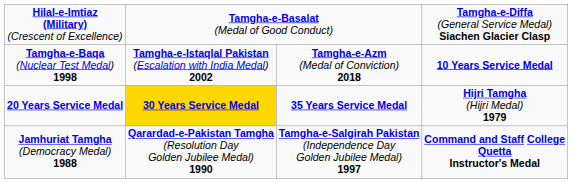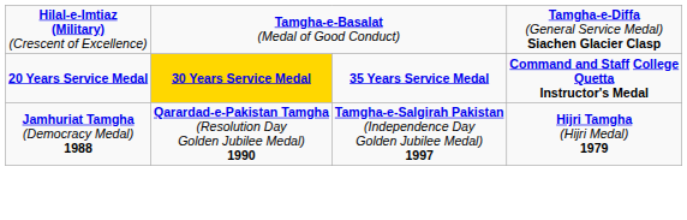 <table class="wikitable" style="margin:1em auto; text-align:center;">
 <tr>
 <td><strong><a href='#'>Hilal-e-Imtiaz</a></strong><br><strong><a href='#'>(Military)</a></strong><br><em>(Crescent of Excellence)</em></td>
 <td colspan="2"><strong><a href='#'>Tamgha-e-Basalat</a></strong><br><em>(Medal of Good Conduct)</em></td>
 <td><strong><a href='#'>Tamgha-e-Diffa</a></strong><br><em>(General Service Medal)</em><br><strong>Siachen Glacier Clasp</strong></td>
 </tr>
 <tr>
-<td><strong><a href='#'>Tamgha-e-Baqa</a></strong><br><em>(<a href='#'>Nuclear Test Medal</a>)</em><br><strong>1998</strong></td>
-<td><strong><a href='#'>Tamgha-e-Istaqlal Pakistan</a></strong><br><em>(<a href='#'>Escalation with India Medal</a>)</em><br><strong>2002</strong></td>
-<td><strong><a href='#'>Tamgha-e-Azm</a></strong><br><em>(Medal of Conviction)</em><br><strong>2018</strong></td>
-<td><strong><a href='#'>10 Years Service Medal</a></strong></td>
-</tr>
-<tr>
 <td><strong><a href='#'>20 Years Service Medal</a></strong></td>
 <td style="background: gold;"><strong><a href='#'>30 Years Service Medal</a></strong></td>
 <td><strong><a href='#'>35 Years Service Medal</a></strong></td>
-<td><strong><a href='#'>Hijri Tamgha</a></strong><br><em>(Hijri Medal)</em><br><strong>1979</strong></td>
+<td><a href='#'><strong>Command and Staff</strong></a> <strong><a href='#'>College</a></strong><br><strong><a href='#'>Quetta</a></strong><br><strong>Instructor's Medal</strong></td>
 </tr>
 <tr>
 <td><strong><a href='#'>Jamhuriat Tamgha</a></strong><br><em>(Democracy Medal)</em><br><strong>1988</strong></td>
 <td><strong><a href='#'>Qarardad-e-Pakistan Tamgha</a></strong><br><em>(Resolution Day</em><br><em>Golden Jubilee Medal)</em><br><strong>1990</strong></td>
 <td><strong><a href='#'>Tamgha-e-Salgirah Pakistan</a></strong><br><em>(Independence Day</em><br><em>Golden Jubilee Medal)</em><br><strong>1997</strong></td>
-<td><a href='#'><strong>Command and Staff</strong></a> <strong><a href='#'>College</a></strong><br><strong><a href='#'>Quetta</a></strong><br><strong>Instructor's Medal</strong></td>
+<td><strong><a href='#'>Hijri Tamgha</a></strong><br><em>(Hijri Medal)</em><br><strong>1979</strong></td>
 </tr>
 </table>
